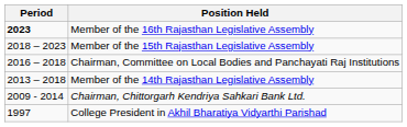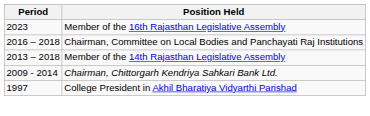 <table class="wikitable">
 <tr>
 <th>Period</th>
 <th>Position Held</th>
 </tr>
 <tr>
-<td><strong>2023</strong></td>
+<td>2023</td>
 <td>Member of the <a href='#'>16th Rajasthan Legislative Assembly</a></td>
-</tr>
-<tr>
-<td>2018 – 2023</td>
-<td>Member of the <a href='#'>15th Rajasthan Legislative Assembly</a></td>
 </tr>
 <tr>
 <td>2016 – 2018</td>
 <td>Chairman, Committee on Local Bodies and Panchayati Raj Institutions</td>
 </tr>
 <tr>
 <td>2013 – 2018</td>
 <td>Member of the <a href='#'>14th Rajasthan Legislative Assembly</a></td>
 </tr>
 <tr>
 <td>2009 - 2014</td>
 <td><em>Chairman, Chittorgarh Kendriya Sahkari Bank Ltd.</em></td>
 </tr>
 <tr>
 <td>1997</td>
 <td>College President in <a href='#'>Akhil Bharatiya Vidyarthi Parishad</a></td>
 </tr>
 </table>
